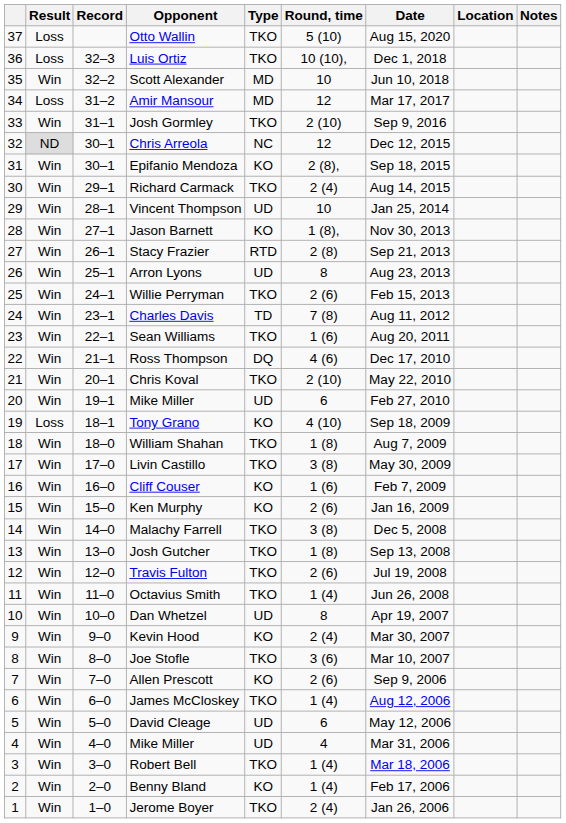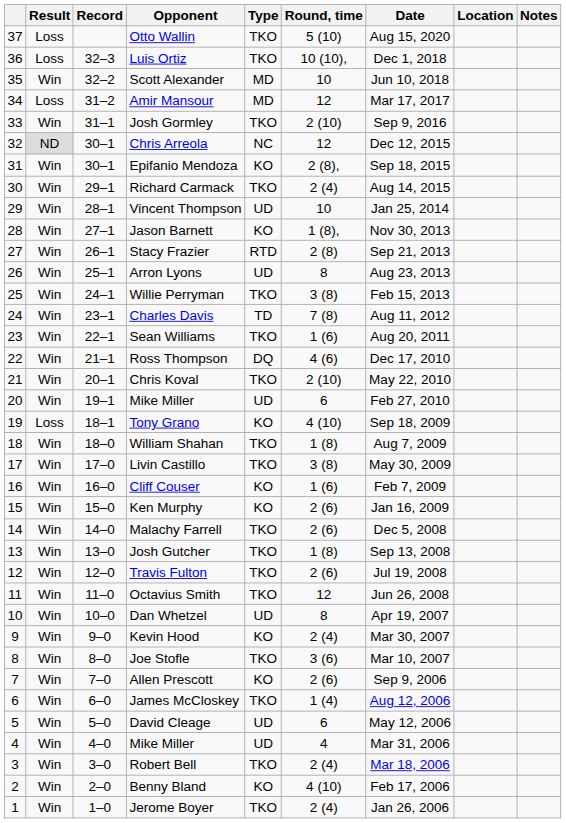 <table class="wikitable" style="text-align:center; font-size:95%">
 <tr>
 <th></th>
 <th>Result</th>
 <th>Record</th>
 <th>Opponent</th>
 <th>Type</th>
 <th>Round, time</th>
 <th>Date</th>
 <th>Location</th>
 <th>Notes</th>
 </tr>
 <tr>
 <td>37</td>
 <td>Loss</td>
 <td></td>
 <td style="text-align:left;"><a href='#'>Otto Wallin</a></td>
 <td>TKO</td>
 <td>5 (10) </td>
 <td>Aug 15, 2020</td>
 <td style="text-align:left;"></td>
 <td></td>
 </tr>
 <tr>
 <td>36</td>
 <td>Loss</td>
 <td>32–3 </td>
 <td style="text-align:left;"><a href='#'>Luis Ortiz</a></td>
 <td>TKO</td>
 <td>10 (10), </td>
 <td>Dec 1, 2018</td>
 <td style="text-align:left;"></td>
 <td></td>
 </tr>
 <tr>
 <td>35</td>
 <td>Win</td>
 <td>32–2 </td>
 <td style="text-align:left;">Scott Alexander</td>
 <td>MD</td>
 <td>10</td>
 <td>Jun 10, 2018</td>
 <td style="text-align:left;"></td>
 <td></td>
 </tr>
 <tr>
 <td>34</td>
 <td>Loss</td>
 <td>31–2 </td>
 <td style="text-align:left;"><a href='#'>Amir Mansour</a></td>
 <td>MD</td>
 <td>12</td>
 <td>Mar 17, 2017</td>
 <td style="text-align:left;"></td>
 <td></td>
 </tr>
 <tr>
 <td>33</td>
 <td>Win</td>
 <td>31–1 </td>
 <td style="text-align:left;">Josh Gormley</td>
 <td>TKO</td>
 <td>2 (10)</td>
 <td>Sep 9, 2016</td>
 <td style="text-align:left;"></td>
 <td></td>
 </tr>
 <tr>
 <td>32</td>
 <td style="background:#ddd;">ND</td>
 <td>30–1 </td>
 <td style="text-align:left;"><a href='#'>Chris Arreola</a></td>
 <td>NC</td>
 <td>12</td>
 <td>Dec 12, 2015</td>
 <td style="text-align:left;"></td>
 <td style="text-align:left;"></td>
 </tr>
 <tr>
 <td>31</td>
 <td>Win</td>
 <td>30–1</td>
 <td style="text-align:left;">Epifanio Mendoza</td>
 <td>KO</td>
 <td>2 (8), </td>
 <td>Sep 18, 2015</td>
 <td style="text-align:left;"></td>
 <td></td>
 </tr>
 <tr>
 <td>30</td>
 <td>Win</td>
 <td>29–1</td>
 <td style="text-align:left;">Richard Carmack</td>
 <td>TKO</td>
 <td>2 (4)</td>
 <td>Aug 14, 2015</td>
 <td style="text-align:left;"></td>
 <td></td>
 </tr>
 <tr>
 <td>29</td>
 <td>Win</td>
 <td>28–1</td>
 <td style="text-align:left;">Vincent Thompson</td>
 <td>UD</td>
 <td>10</td>
 <td>Jan 25, 2014</td>
 <td style="text-align:left;"></td>
 <td style="text-align:left;"></td>
 </tr>
 <tr>
 <td>28</td>
 <td>Win</td>
 <td>27–1</td>
 <td style="text-align:left;">Jason Barnett</td>
 <td>KO</td>
 <td>1 (8), </td>
 <td>Nov 30, 2013</td>
 <td style="text-align:left;"></td>
 <td></td>
 </tr>
 <tr>
 <td>27</td>
 <td>Win</td>
 <td>26–1</td>
 <td style="text-align:left;">Stacy Frazier</td>
 <td>RTD</td>
 <td>2 (8)</td>
 <td>Sep 21, 2013</td>
 <td style="text-align:left;"></td>
 <td></td>
 </tr>
 <tr>
 <td>26</td>
 <td>Win</td>
 <td>25–1</td>
 <td style="text-align:left;">Arron Lyons</td>
 <td>UD</td>
 <td>8</td>
 <td>Aug 23, 2013</td>
 <td style="text-align:left;"></td>
 <td></td>
 </tr>
 <tr>
 <td>25</td>
 <td>Win</td>
 <td>24–1</td>
 <td style="text-align:left;">Willie Perryman</td>
 <td>TKO</td>
-<td>2 (6)</td>
+<td>3 (8)</td>
 <td>Feb 15, 2013</td>
 <td style="text-align:left;"></td>
 <td></td>
 </tr>
 <tr>
 <td>24</td>
 <td>Win</td>
 <td>23–1</td>
 <td style="text-align:left;"><a href='#'>Charles Davis</a></td>
 <td>TD</td>
 <td>7 (8)</td>
 <td>Aug 11, 2012</td>
 <td style="text-align:left;"></td>
 <td style="text-align:left;"></td>
 </tr>
 <tr>
 <td>23</td>
 <td>Win</td>
 <td>22–1</td>
 <td style="text-align:left;">Sean Williams</td>
 <td>TKO</td>
 <td>1 (6)</td>
 <td>Aug 20, 2011</td>
 <td style="text-align:left;"></td>
 <td></td>
 </tr>
 <tr>
 <td>22</td>
 <td>Win</td>
 <td>21–1</td>
 <td style="text-align:left;">Ross Thompson</td>
 <td>DQ</td>
 <td>4 (6)</td>
 <td>Dec 17, 2010</td>
 <td style="text-align:left;"></td>
 <td style="text-align:left;"></td>
 </tr>
 <tr>
 <td>21</td>
 <td>Win</td>
 <td>20–1</td>
 <td style="text-align:left;">Chris Koval</td>
 <td>TKO</td>
 <td>2 (10)</td>
 <td>May 22, 2010</td>
 <td style="text-align:left;"></td>
 <td style="text-align:left;"></td>
 </tr>
 <tr>
 <td>20</td>
 <td>Win</td>
 <td>19–1</td>
 <td style="text-align:left;">Mike Miller</td>
 <td>UD</td>
 <td>6</td>
 <td>Feb 27, 2010</td>
 <td style="text-align:left;"></td>
 <td></td>
 </tr>
 <tr>
 <td>19</td>
 <td>Loss</td>
 <td>18–1</td>
 <td style="text-align:left;"><a href='#'>Tony Grano</a></td>
 <td>KO</td>
 <td>4 (10)</td>
 <td>Sep 18, 2009</td>
 <td style="text-align:left;"></td>
 <td></td>
 </tr>
 <tr>
 <td>18</td>
 <td>Win</td>
 <td>18–0</td>
 <td style="text-align:left;">William Shahan</td>
 <td>TKO</td>
 <td>1 (8)</td>
 <td>Aug 7, 2009</td>
 <td style="text-align:left;"></td>
 <td></td>
 </tr>
 <tr>
 <td>17</td>
 <td>Win</td>
 <td>17–0</td>
 <td style="text-align:left;">Livin Castillo</td>
 <td>TKO</td>
 <td>3 (8)</td>
 <td>May 30, 2009</td>
 <td style="text-align:left;"></td>
 <td></td>
 </tr>
 <tr>
 <td>16</td>
 <td>Win</td>
 <td>16–0</td>
 <td style="text-align:left;"><a href='#'>Cliff Couser</a></td>
 <td>KO</td>
 <td>1 (6)</td>
 <td>Feb 7, 2009</td>
 <td style="text-align:left;"></td>
 <td></td>
 </tr>
 <tr>
 <td>15</td>
 <td>Win</td>
 <td>15–0</td>
 <td style="text-align:left;">Ken Murphy</td>
 <td>KO</td>
 <td>2 (6)</td>
 <td>Jan 16, 2009</td>
 <td style="text-align:left;"></td>
 <td></td>
 </tr>
 <tr>
 <td>14</td>
 <td>Win</td>
 <td>14–0</td>
 <td style="text-align:left;">Malachy Farrell</td>
 <td>TKO</td>
-<td>3 (8)</td>
+<td>2 (6)</td>
 <td>Dec 5, 2008</td>
 <td style="text-align:left;"></td>
 <td></td>
 </tr>
 <tr>
 <td>13</td>
 <td>Win</td>
 <td>13–0</td>
 <td style="text-align:left;">Josh Gutcher</td>
 <td>TKO</td>
 <td>1 (8)</td>
 <td>Sep 13, 2008</td>
 <td style="text-align:left;"></td>
 <td></td>
 </tr>
 <tr>
 <td>12</td>
 <td>Win</td>
 <td>12–0</td>
 <td style="text-align:left;"><a href='#'>Travis Fulton</a></td>
 <td>TKO</td>
 <td>2 (6)</td>
 <td>Jul 19, 2008</td>
 <td style="text-align:left;"></td>
 <td></td>
 </tr>
 <tr>
 <td>11</td>
 <td>Win</td>
 <td>11–0</td>
 <td style="text-align:left;">Octavius Smith</td>
 <td>TKO</td>
-<td>1 (4)</td>
+<td>12</td>
 <td>Jun 26, 2008</td>
 <td style="text-align:left;"></td>
 <td></td>
 </tr>
 <tr>
 <td>10</td>
 <td>Win</td>
 <td>10–0</td>
 <td style="text-align:left;">Dan Whetzel</td>
 <td>UD</td>
 <td>8</td>
 <td>Apr 19, 2007</td>
 <td style="text-align:left;"></td>
 <td></td>
 </tr>
 <tr>
 <td>9</td>
 <td>Win</td>
 <td>9–0</td>
 <td style="text-align:left;">Kevin Hood</td>
 <td>KO</td>
 <td>2 (4)</td>
 <td>Mar 30, 2007</td>
 <td style="text-align:left;"></td>
 <td></td>
 </tr>
 <tr>
 <td>8</td>
 <td>Win</td>
 <td>8–0</td>
 <td style="text-align:left;">Joe Stofle</td>
 <td>TKO</td>
 <td>3 (6)</td>
 <td>Mar 10, 2007</td>
 <td style="text-align:left;"></td>
 <td></td>
 </tr>
 <tr>
 <td>7</td>
 <td>Win</td>
 <td>7–0</td>
 <td style="text-align:left;">Allen Prescott</td>
 <td>KO</td>
 <td>2 (6)</td>
 <td>Sep 9, 2006</td>
 <td style="text-align:left;"></td>
 <td></td>
 </tr>
 <tr>
 <td>6</td>
 <td>Win</td>
 <td>6–0</td>
 <td style="text-align:left;">James McCloskey</td>
 <td>TKO</td>
 <td>1 (4)</td>
 <td><a href='#'>Aug 12, 2006</a></td>
 <td style="text-align:left;"></td>
 <td></td>
 </tr>
 <tr>
 <td>5</td>
 <td>Win</td>
 <td>5–0</td>
 <td style="text-align:left;">David Cleage</td>
 <td>UD</td>
 <td>6</td>
 <td>May 12, 2006</td>
 <td style="text-align:left;"></td>
 <td></td>
 </tr>
 <tr>
 <td>4</td>
 <td>Win</td>
 <td>4–0</td>
 <td style="text-align:left;">Mike Miller</td>
 <td>UD</td>
 <td>4</td>
 <td>Mar 31, 2006</td>
 <td style="text-align:left;"></td>
 <td></td>
 </tr>
 <tr>
 <td>3</td>
 <td>Win</td>
 <td>3–0</td>
 <td style="text-align:left;">Robert Bell</td>
 <td>TKO</td>
-<td>1 (4)</td>
+<td>2 (4)</td>
 <td><a href='#'>Mar 18, 2006</a></td>
 <td style="text-align:left;"></td>
 <td></td>
 </tr>
 <tr>
 <td>2</td>
 <td>Win</td>
 <td>2–0</td>
 <td style="text-align:left;">Benny Bland</td>
 <td>KO</td>
-<td>1 (4)</td>
+<td>4 (10)</td>
 <td>Feb 17, 2006</td>
 <td style="text-align:left;"></td>
 <td></td>
 </tr>
 <tr>
 <td>1</td>
 <td>Win</td>
 <td>1–0</td>
 <td style="text-align:left;">Jerome Boyer</td>
 <td>TKO</td>
 <td>2 (4)</td>
 <td>Jan 26, 2006</td>
 <td style="text-align:left;"></td>
 <td></td>
 </tr>
 </table>
